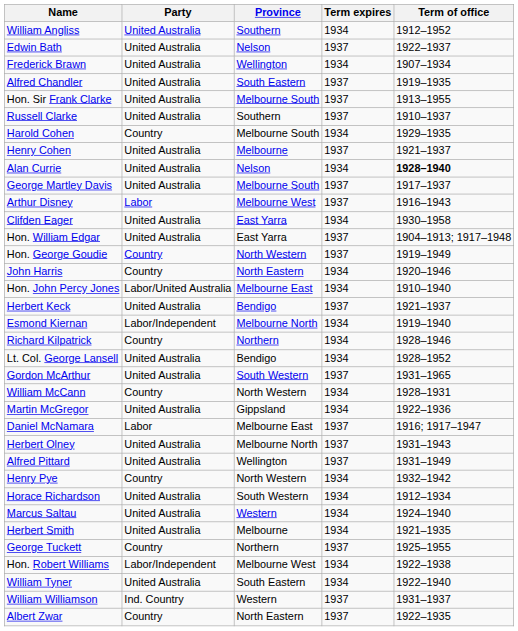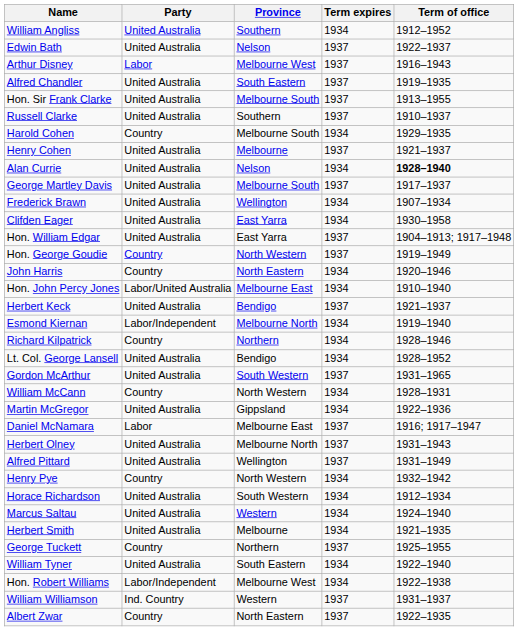 <table class="wikitable sortable">
 <tr>
 <th>Name</th>
 <th>Party</th>
 <th><a href='#'>Province</a></th>
 <th>Term expires</th>
 <th>Term of office</th>
 </tr>
 <tr>
 <td><a href='#'>William Angliss</a></td>
 <td><a href='#'>United Australia</a></td>
 <td><a href='#'>Southern</a></td>
 <td>1934</td>
 <td>1912–1952</td>
 </tr>
 <tr>
 <td><a href='#'>Edwin Bath</a></td>
 <td>United Australia</td>
 <td><a href='#'>Nelson</a></td>
 <td>1937</td>
 <td>1922–1937</td>
 </tr>
 <tr>
-<td><a href='#'>Frederick Brawn</a></td>
-<td>United Australia</td>
-<td><a href='#'>Wellington</a></td>
-<td>1934</td>
-<td>1907–1934</td>
+<td><a href='#'>Arthur Disney</a></td>
+<td><a href='#'>Labor</a></td>
+<td><a href='#'>Melbourne West</a></td>
+<td>1937</td>
+<td>1916–1943</td>
 </tr>
 <tr>
 <td><a href='#'>Alfred Chandler</a></td>
 <td>United Australia</td>
 <td><a href='#'>South Eastern</a></td>
 <td>1937</td>
 <td>1919–1935</td>
 </tr>
 <tr>
 <td>Hon. Sir <a href='#'>Frank Clarke</a></td>
 <td>United Australia</td>
 <td><a href='#'>Melbourne South</a></td>
 <td>1937</td>
 <td>1913–1955</td>
 </tr>
 <tr>
 <td><a href='#'>Russell Clarke</a></td>
 <td>United Australia</td>
 <td>Southern</td>
 <td>1937</td>
 <td>1910–1937</td>
 </tr>
 <tr>
 <td><a href='#'>Harold Cohen</a></td>
 <td>Country</td>
 <td>Melbourne South</td>
 <td>1934</td>
 <td>1929–1935</td>
 </tr>
 <tr>
 <td><a href='#'>Henry Cohen</a></td>
 <td>United Australia</td>
 <td><a href='#'>Melbourne</a></td>
 <td>1937</td>
 <td>1921–1937</td>
 </tr>
 <tr>
 <td><a href='#'>Alan Currie</a></td>
 <td>United Australia</td>
 <td><a href='#'>Nelson</a></td>
 <td>1934</td>
 <td><strong>1928–1940</strong></td>
 </tr>
 <tr>
 <td><a href='#'>George Martley Davis</a></td>
 <td>United Australia</td>
 <td><a href='#'>Melbourne South</a></td>
 <td>1937</td>
 <td>1917–1937</td>
 </tr>
 <tr>
-<td><a href='#'>Arthur Disney</a></td>
-<td><a href='#'>Labor</a></td>
-<td><a href='#'>Melbourne West</a></td>
-<td>1937</td>
-<td>1916–1943</td>
+<td><a href='#'>Frederick Brawn</a></td>
+<td>United Australia</td>
+<td><a href='#'>Wellington</a></td>
+<td>1934</td>
+<td>1907–1934</td>
 </tr>
 <tr>
 <td><a href='#'>Clifden Eager</a></td>
 <td>United Australia</td>
 <td><a href='#'>East Yarra</a></td>
 <td>1934</td>
 <td>1930–1958</td>
 </tr>
 <tr>
 <td>Hon. <a href='#'>William Edgar</a></td>
 <td>United Australia</td>
 <td>East Yarra</td>
 <td>1937</td>
 <td>1904–1913; 1917–1948</td>
 </tr>
 <tr>
 <td>Hon. <a href='#'>George Goudie</a></td>
 <td><a href='#'>Country</a></td>
 <td><a href='#'>North Western</a></td>
 <td>1937</td>
 <td>1919–1949</td>
 </tr>
 <tr>
 <td><a href='#'>John Harris</a></td>
 <td>Country</td>
 <td><a href='#'>North Eastern</a></td>
 <td>1934</td>
 <td>1920–1946</td>
 </tr>
 <tr>
 <td>Hon. <a href='#'>John Percy Jones</a></td>
 <td>Labor/United Australia</td>
 <td><a href='#'>Melbourne East</a></td>
 <td>1934</td>
 <td>1910–1940</td>
 </tr>
 <tr>
 <td><a href='#'>Herbert Keck</a></td>
 <td>United Australia</td>
 <td><a href='#'>Bendigo</a></td>
 <td>1937</td>
 <td>1921–1937</td>
 </tr>
 <tr>
 <td><a href='#'>Esmond Kiernan</a></td>
 <td>Labor/Independent</td>
 <td><a href='#'>Melbourne North</a></td>
 <td>1934</td>
 <td>1919–1940</td>
 </tr>
 <tr>
 <td><a href='#'>Richard Kilpatrick</a></td>
 <td>Country</td>
 <td><a href='#'>Northern</a></td>
 <td>1934</td>
 <td>1928–1946</td>
 </tr>
 <tr>
 <td>Lt. Col. <a href='#'>George Lansell</a></td>
 <td>United Australia</td>
 <td>Bendigo</td>
 <td>1934</td>
 <td>1928–1952</td>
 </tr>
 <tr>
 <td><a href='#'>Gordon McArthur</a></td>
 <td>United Australia</td>
 <td><a href='#'>South Western</a></td>
 <td>1937</td>
 <td>1931–1965</td>
 </tr>
 <tr>
 <td><a href='#'>William McCann</a></td>
 <td>Country</td>
 <td>North Western</td>
 <td>1934</td>
 <td>1928–1931</td>
 </tr>
 <tr>
 <td><a href='#'>Martin McGregor</a></td>
 <td>United Australia</td>
 <td>Gippsland</td>
 <td>1934</td>
 <td>1922–1936</td>
 </tr>
 <tr>
 <td><a href='#'>Daniel McNamara</a></td>
 <td>Labor</td>
 <td>Melbourne East</td>
 <td>1937</td>
 <td>1916; 1917–1947</td>
 </tr>
 <tr>
 <td><a href='#'>Herbert Olney</a></td>
 <td>United Australia</td>
 <td>Melbourne North</td>
 <td>1937</td>
 <td>1931–1943</td>
 </tr>
 <tr>
 <td><a href='#'>Alfred Pittard</a></td>
 <td>United Australia</td>
 <td>Wellington</td>
 <td>1937</td>
 <td>1931–1949</td>
 </tr>
 <tr>
 <td><a href='#'>Henry Pye</a></td>
 <td>Country</td>
 <td>North Western</td>
 <td>1934</td>
 <td>1932–1942</td>
 </tr>
 <tr>
 <td><a href='#'>Horace Richardson</a></td>
 <td>United Australia</td>
 <td>South Western</td>
 <td>1934</td>
 <td>1912–1934</td>
 </tr>
 <tr>
 <td><a href='#'>Marcus Saltau</a></td>
 <td>United Australia</td>
 <td><a href='#'>Western</a></td>
 <td>1934</td>
 <td>1924–1940</td>
 </tr>
 <tr>
 <td><a href='#'>Herbert Smith</a></td>
 <td>United Australia</td>
 <td>Melbourne</td>
 <td>1934</td>
 <td>1921–1935</td>
 </tr>
 <tr>
 <td><a href='#'>George Tuckett</a></td>
 <td>Country</td>
 <td>Northern</td>
 <td>1937</td>
 <td>1925–1955</td>
 </tr>
 <tr>
+<td><a href='#'>William Tyner</a></td>
+<td>United Australia</td>
+<td>South Eastern</td>
+<td>1934</td>
+<td>1922–1940</td>
+</tr>
+<tr>
 <td>Hon. <a href='#'>Robert Williams</a></td>
 <td>Labor/Independent</td>
 <td>Melbourne West</td>
 <td>1934</td>
 <td>1922–1938</td>
-</tr>
-<tr>
-<td><a href='#'>William Tyner</a></td>
-<td>United Australia</td>
-<td>South Eastern</td>
-<td>1934</td>
-<td>1922–1940</td>
 </tr>
 <tr>
 <td><a href='#'>William Williamson</a></td>
 <td>Ind. Country</td>
 <td>Western</td>
 <td>1937</td>
 <td>1931–1937</td>
 </tr>
 <tr>
 <td><a href='#'>Albert Zwar</a></td>
 <td>Country</td>
 <td>North Eastern</td>
 <td>1937</td>
 <td>1922–1935</td>
 </tr>
 </table>
